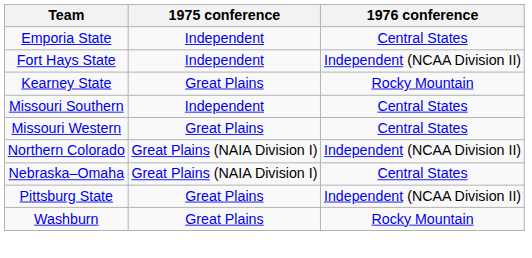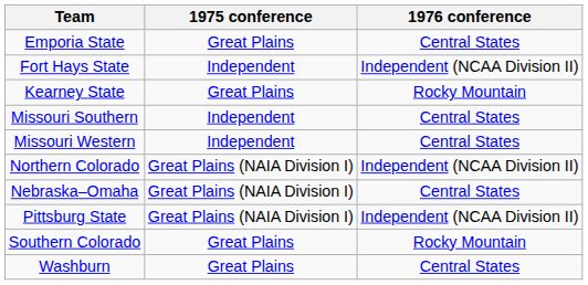 <table class="wikitable sortable">
 <tr>
 <th>Team</th>
 <th>1975 conference</th>
 <th>1976 conference</th>
 </tr>
 <tr style="text-align:center;">
 <td><a href='#'>Emporia State</a></td>
-<td><a href='#'>Independent</a></td>
+<td><a href='#'>Great Plains</a></td>
 <td><a href='#'>Central States</a></td>
 </tr>
 <tr style="text-align:center;">
 <td><a href='#'>Fort Hays State</a></td>
 <td><a href='#'>Independent</a></td>
 <td><a href='#'>Independent</a> (NCAA Division II)</td>
 </tr>
 <tr style="text-align:center;">
 <td><a href='#'>Kearney State</a></td>
 <td><a href='#'>Great Plains</a></td>
 <td><a href='#'>Rocky Mountain</a></td>
 </tr>
 <tr style="text-align:center;">
 <td><a href='#'>Missouri Southern</a></td>
 <td><a href='#'>Independent</a></td>
 <td><a href='#'>Central States</a></td>
 </tr>
 <tr style="text-align:center;">
 <td><a href='#'>Missouri Western</a></td>
-<td><a href='#'>Great Plains</a></td>
+<td><a href='#'>Independent</a></td>
 <td><a href='#'>Central States</a></td>
 </tr>
 <tr style="text-align:center;">
 <td><a href='#'>Northern Colorado</a></td>
 <td><a href='#'>Great Plains</a> (NAIA Division I)</td>
 <td><a href='#'>Independent</a> (NCAA Division II)</td>
 </tr>
 <tr style="text-align:center;">
 <td><a href='#'>Nebraska–Omaha</a></td>
 <td><a href='#'>Great Plains</a> (NAIA Division I)</td>
 <td><a href='#'>Central States</a></td>
 </tr>
 <tr style="text-align:center;">
 <td><a href='#'>Pittsburg State</a></td>
+<td><a href='#'>Great Plains</a> (NAIA Division I)</td>
+<td><a href='#'>Independent</a> (NCAA Division II)</td>
+</tr>
+<tr style="text-align:center;">
+<td><a href='#'>Southern Colorado</a></td>
 <td><a href='#'>Great Plains</a></td>
-<td><a href='#'>Independent</a> (NCAA Division II)</td>
+<td><a href='#'>Rocky Mountain</a></td>
 </tr>
 <tr style="text-align:center;">
 <td><a href='#'>Washburn</a></td>
 <td><a href='#'>Great Plains</a></td>
-<td><a href='#'>Rocky Mountain</a></td>
+<td><a href='#'>Central States</a></td>
 </tr>
 </table>
